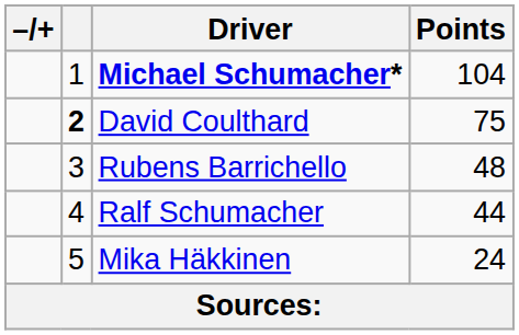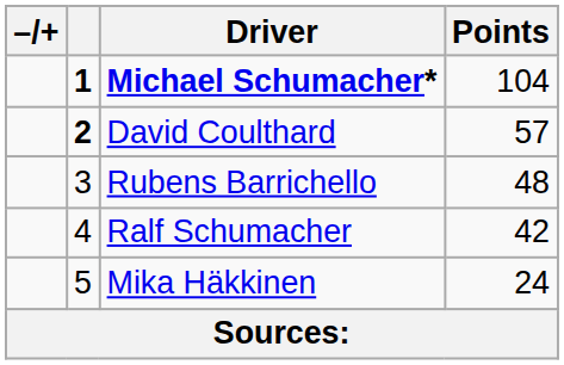 <table class="wikitable" style="font-size: 85%;">
 <tr>
 <th scope="col">–/+</th>
 <th scope="col"></th>
 <th scope="col">Driver</th>
 <th scope="col">Points</th>
 </tr>
 <tr>
 <td></td>
-<td align="center">1</td>
+<td align="center"><strong>1</strong></td>
 <td> <strong><a href='#'>Michael Schumacher</a>*</strong></td>
 <td align="right">104</td>
 </tr>
 <tr>
 <td></td>
 <td align="center"><strong>2</strong></td>
 <td> <a href='#'>David Coulthard</a></td>
-<td align="right">75</td>
+<td align="right">57</td>
 </tr>
 <tr>
 <td></td>
 <td align="center">3</td>
 <td> <a href='#'>Rubens Barrichello</a></td>
 <td align="right">48</td>
 </tr>
 <tr>
 <td></td>
 <td align="center">4</td>
 <td> <a href='#'>Ralf Schumacher</a></td>
-<td align="right">44</td>
+<td align="right">42</td>
 </tr>
 <tr>
 <td></td>
 <td align="center">5</td>
 <td> <a href='#'>Mika Häkkinen</a></td>
 <td align="right">24</td>
 </tr>
 <tr>
 <th colspan=4>Sources:</th>
 </tr>
 </table>
